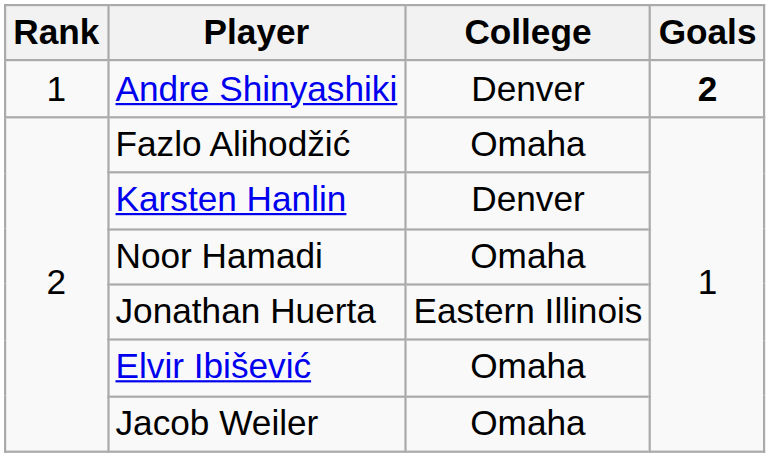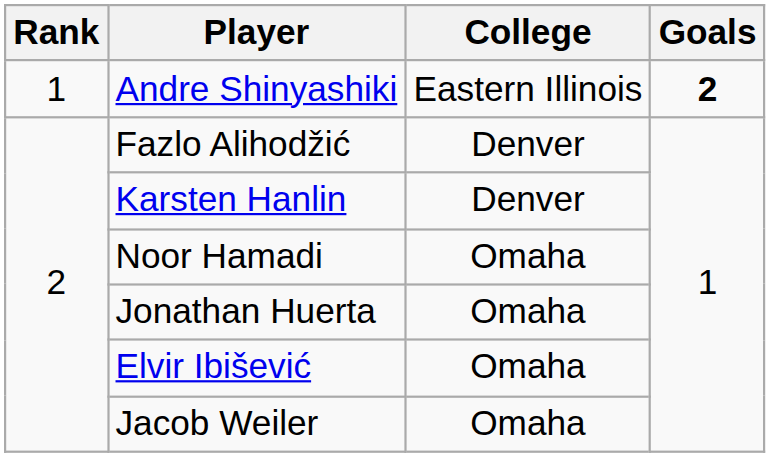 <table class="wikitable" style="text-align:center">
 <tr>
 <th>Rank</th>
 <th>Player</th>
 <th>College</th>
 <th>Goals</th>
 </tr>
 <tr>
 <td>1</td>
 <td align=left> <a href='#'>Andre Shinyashiki</a></td>
-<td>Denver</td>
+<td>Eastern Illinois</td>
 <td><strong>2</strong></td>
 </tr>
 <tr>
 <td rowspan="6">2</td>
 <td align=left> Fazlo Alihodžić</td>
-<td>Omaha</td>
+<td>Denver</td>
 <td rowspan="6">1</td>
 </tr>
 <tr>
 <td align=left> <a href='#'>Karsten Hanlin</a></td>
 <td>Denver</td>
 </tr>
 <tr>
 <td align=left> Noor Hamadi</td>
 <td>Omaha</td>
 </tr>
 <tr>
 <td align=left> Jonathan Huerta</td>
-<td>Eastern Illinois</td>
+<td>Omaha</td>
 </tr>
 <tr>
 <td align=left> <a href='#'>Elvir Ibišević</a></td>
 <td>Omaha</td>
 </tr>
 <tr>
 <td align=left> Jacob Weiler</td>
 <td>Omaha</td>
 </tr>
 </table>
